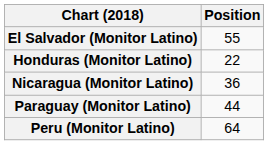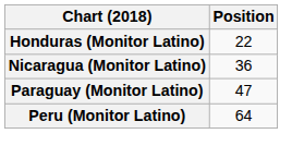 <table class="wikitable sortable plainrowheaders" style="text-align:center">
 <tr>
 <th scope="col">Chart (2018)</th>
 <th scope="col">Position</th>
-</tr>
-<tr>
-<th scope="row">El Salvador (Monitor Latino)</th>
-<td>55</td>
 </tr>
 <tr>
 <th scope="row">Honduras (Monitor Latino)</th>
 <td>22</td>
 </tr>
 <tr>
 <th scope="row">Nicaragua (Monitor Latino)</th>
 <td>36</td>
 </tr>
 <tr>
 <th scope="row">Paraguay (Monitor Latino)</th>
-<td>44</td>
+<td>47</td>
 </tr>
 <tr>
 <th scope="row">Peru (Monitor Latino)</th>
 <td>64</td>
 </tr>
 </table>
